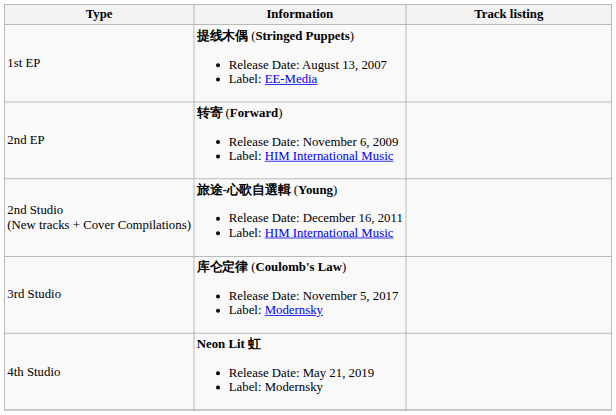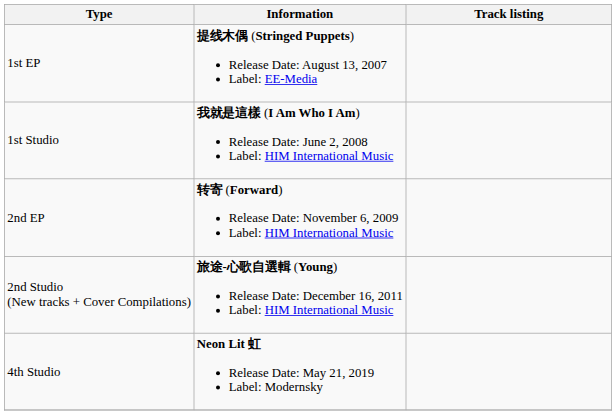 <table class="wikitable">
 <tr>
 <th align="left">Type</th>
 <th align="left">Information</th>
 <th align="left" width="250px">Track listing</th>
 </tr>
 <tr>
 <td align="left">1st EP</td>
 <td align="left"><strong>提线木偶</strong> (<strong>Stringed Puppets</strong>)<br><ul><li>Release Date: August 13, 2007</li><li>Label: <a href='#'>EE-Media</a></li></ul></td>
+<td style="font-size: 85%;"></td>
+</tr>
+<tr>
+<td align="left">1st Studio</td>
+<td align="left"><strong>我就是這樣</strong> (<strong>I Am Who I Am</strong>)<br><ul><li>Release Date: June 2, 2008</li><li>Label: <a href='#'>HIM International Music</a></li></ul></td>
 <td style="font-size: 85%;"></td>
 </tr>
 <tr>
 <td align="left">2nd EP</td>
 <td align="left"><strong>转寄</strong> (<strong>Forward</strong>)<br><ul><li>Release Date: November 6, 2009</li><li>Label: <a href='#'>HIM International Music</a></li></ul></td>
 <td style="font-size: 85%;"></td>
 </tr>
 <tr>
 <td align="left">2nd Studio<br>(New tracks + Cover Compilations)</td>
 <td align="left"><strong>旅途-心歌自選輯</strong> (<strong>Young</strong>)<br><ul><li>Release Date: December 16, 2011</li><li>Label: <a href='#'>HIM International Music</a></li></ul></td>
 <td style="font-size: 85%;"></td>
 </tr>
 <tr>
-<td align="left">3rd Studio</td>
-<td align="left"><strong>库仑定律</strong> (<strong>Coulomb's Law</strong>)<br><ul><li>Release Date: November 5, 2017</li><li>Label: <a href='#'>Modernsky</a></li></ul></td>
-<td style="font-size: 85%;"></td>
-</tr>
-<tr>
 <td>4th Studio</td>
 <td><strong>Neon Lit 虹</strong><br><ul><li>Release Date: May 21, 2019</li><li>Label: Modernsky</li></ul></td>
 <td style="font-size: 85%;"></td>
 </tr>
 <tr>
 </tr>
 </table>
